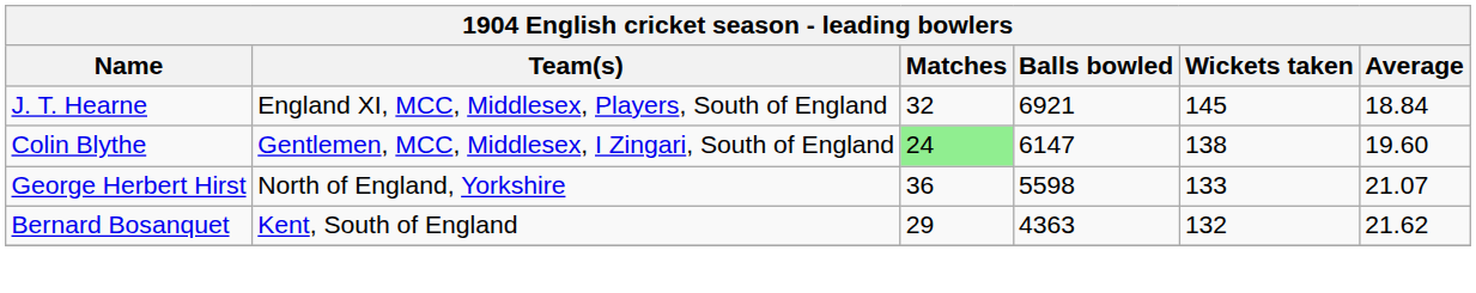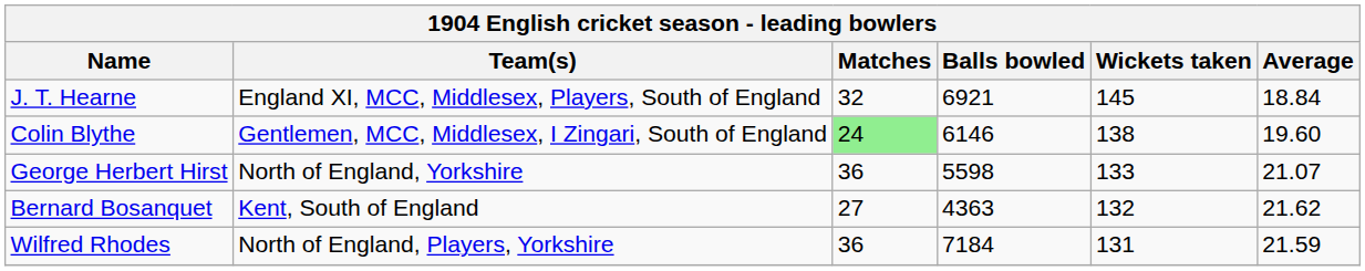 <table class="wikitable">
 <tr>
 <th bgcolor="#efefef" colspan="6">1904 English cricket season - leading bowlers</th>
 </tr>
 <tr bgcolor="#efefef">
 <th>Name</th>
 <th>Team(s)</th>
 <th>Matches</th>
 <th>Balls bowled</th>
 <th>Wickets taken</th>
 <th>Average</th>
 </tr>
 <tr>
 <td><a href='#'>J. T. Hearne</a></td>
 <td>England XI, <a href='#'>MCC</a>, <a href='#'>Middlesex</a>, <a href='#'>Players</a>, South of England</td>
 <td>32</td>
 <td>6921</td>
 <td>145</td>
 <td>18.84</td>
 </tr>
 <tr>
 <td><a href='#'>Colin Blythe</a></td>
 <td><a href='#'>Gentlemen</a>, <a href='#'>MCC</a>, <a href='#'>Middlesex</a>, <a href='#'>I Zingari</a>, South of England</td>
 <td style="background: lightgreen;">24</td>
-<td>6147</td>
+<td>6146</td>
 <td>138</td>
 <td>19.60</td>
 </tr>
 <tr>
 <td><a href='#'>George Herbert Hirst</a></td>
 <td>North of England, <a href='#'>Yorkshire</a></td>
 <td>36</td>
 <td>5598</td>
 <td>133</td>
 <td>21.07</td>
 </tr>
 <tr>
 <td><a href='#'>Bernard Bosanquet</a></td>
 <td><a href='#'>Kent</a>, South of England</td>
-<td>29</td>
+<td>27</td>
 <td>4363</td>
 <td>132</td>
 <td>21.62</td>
 </tr>
 <tr>
+<td><a href='#'>Wilfred Rhodes</a></td>
+<td>North of England, <a href='#'>Players</a>, <a href='#'>Yorkshire</a></td>
+<td>36</td>
+<td>7184</td>
+<td>131</td>
+<td>21.59</td>
+</tr>
+<tr>
 </tr>
 </table>
